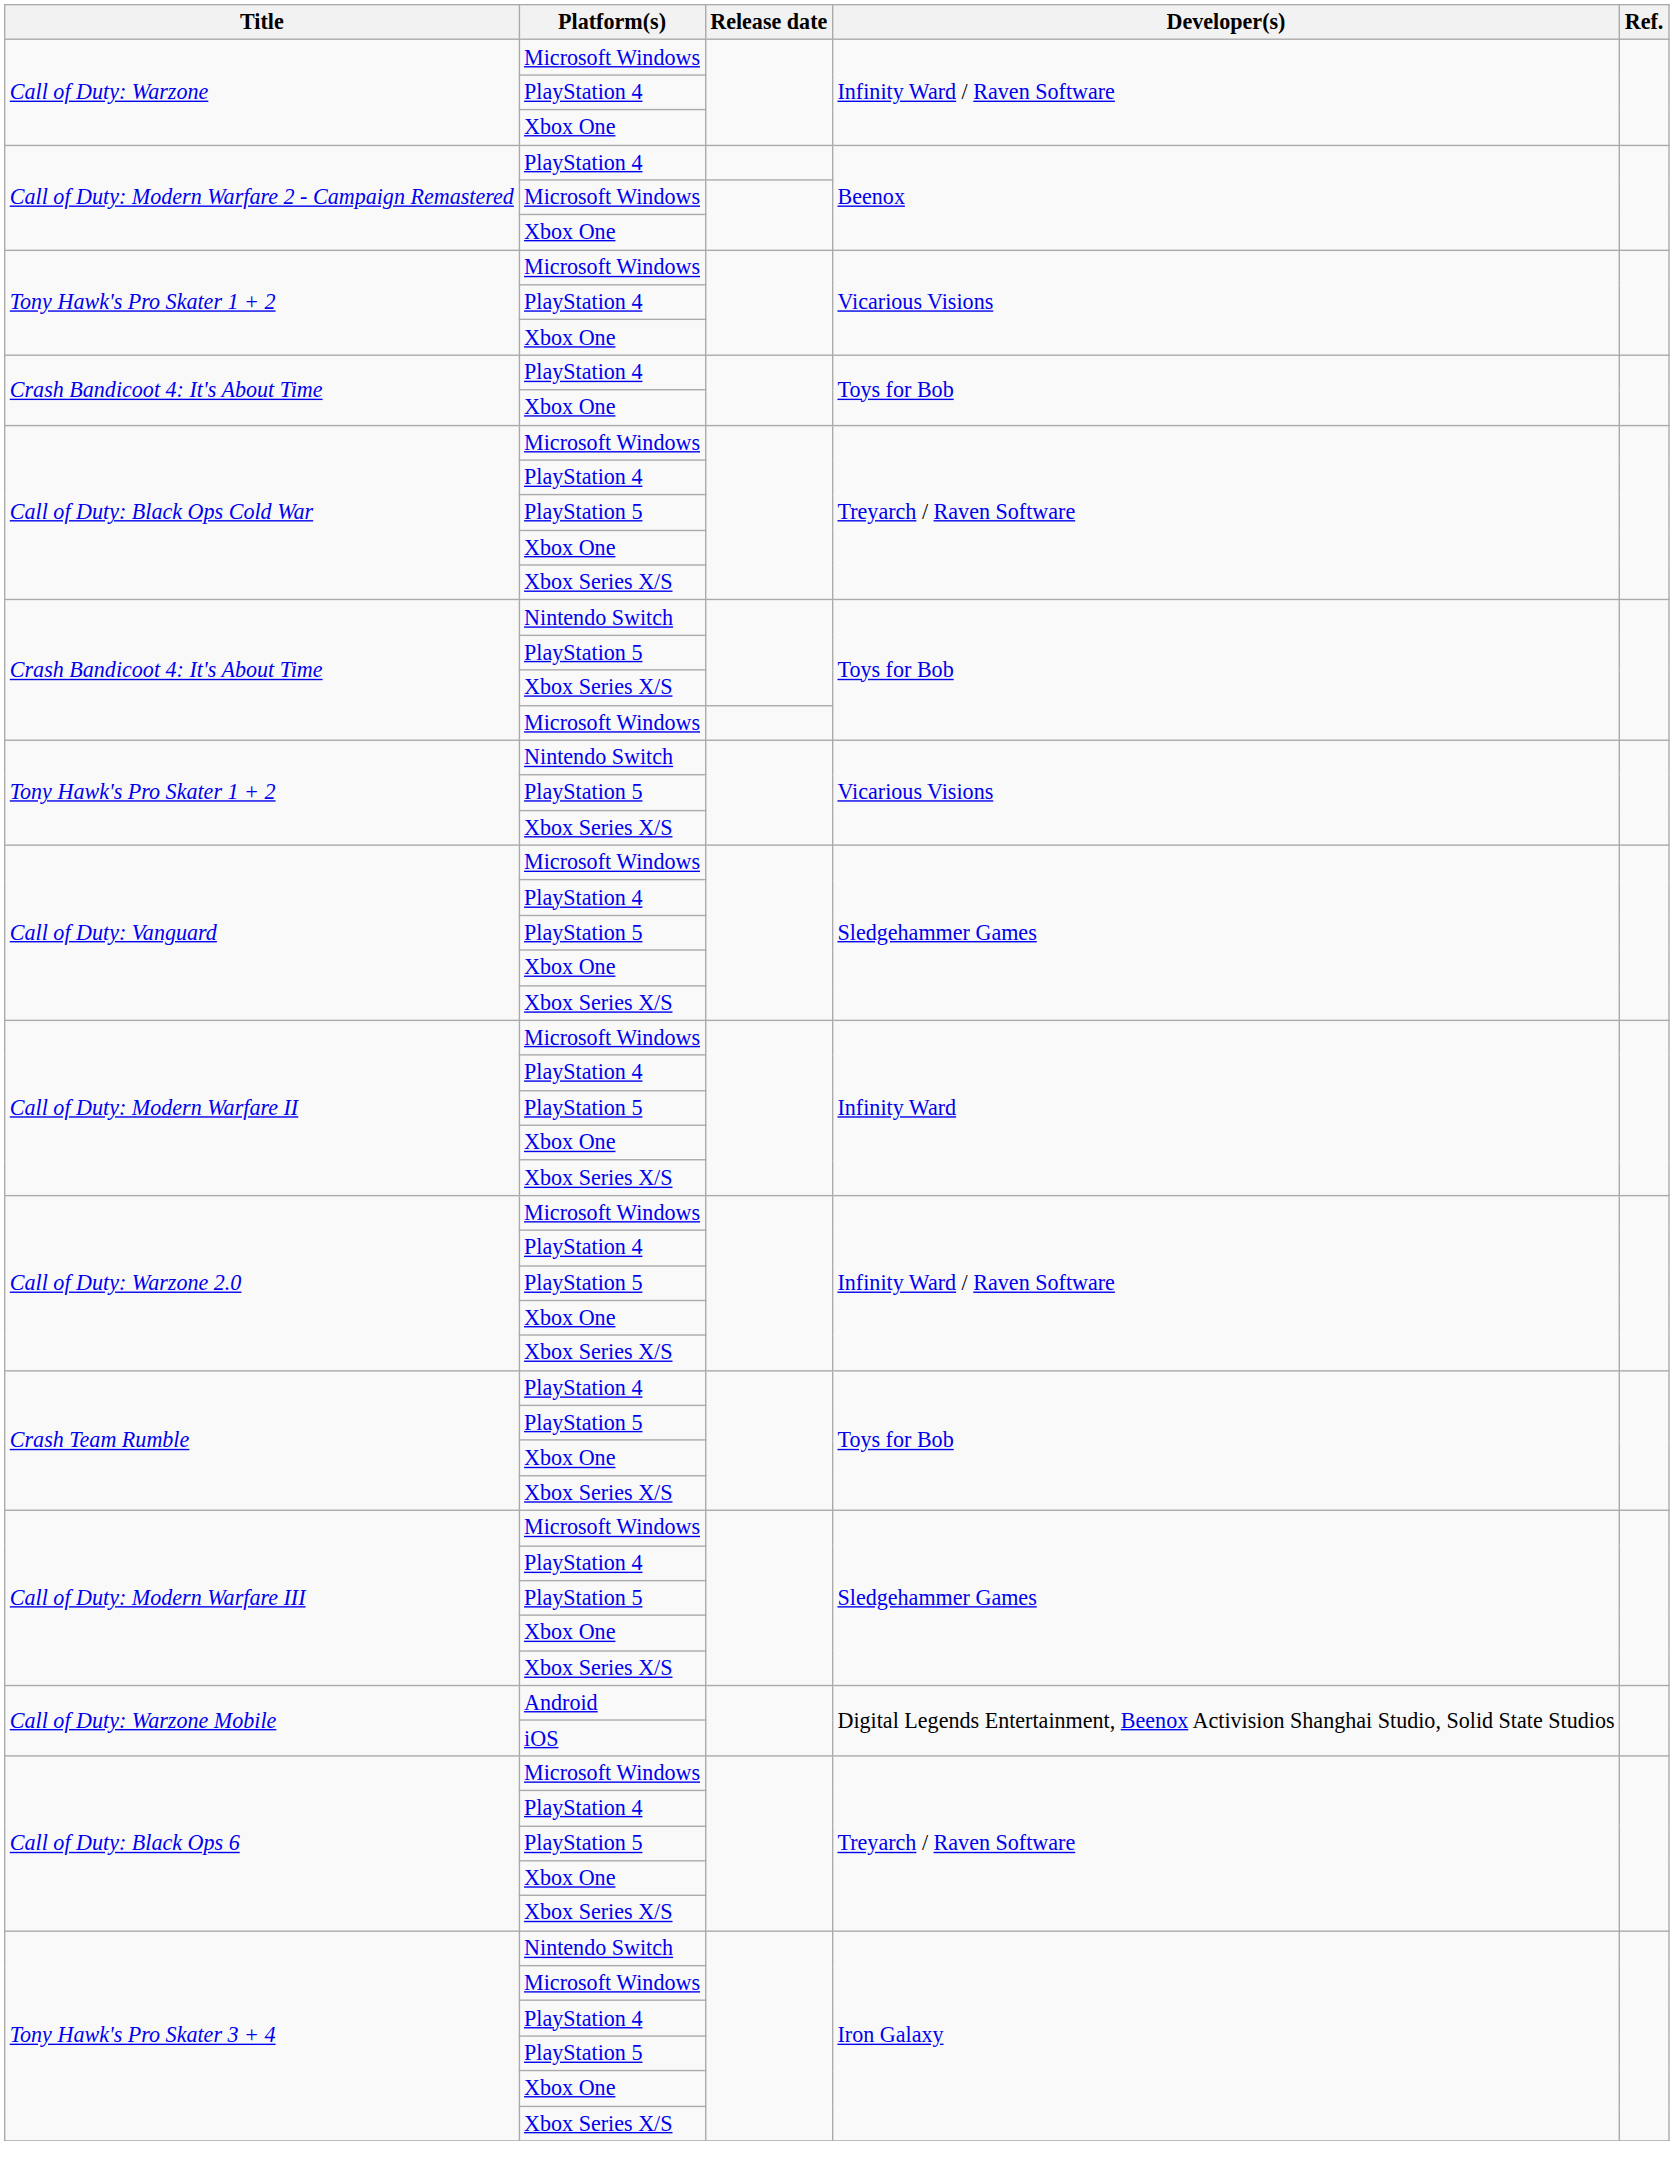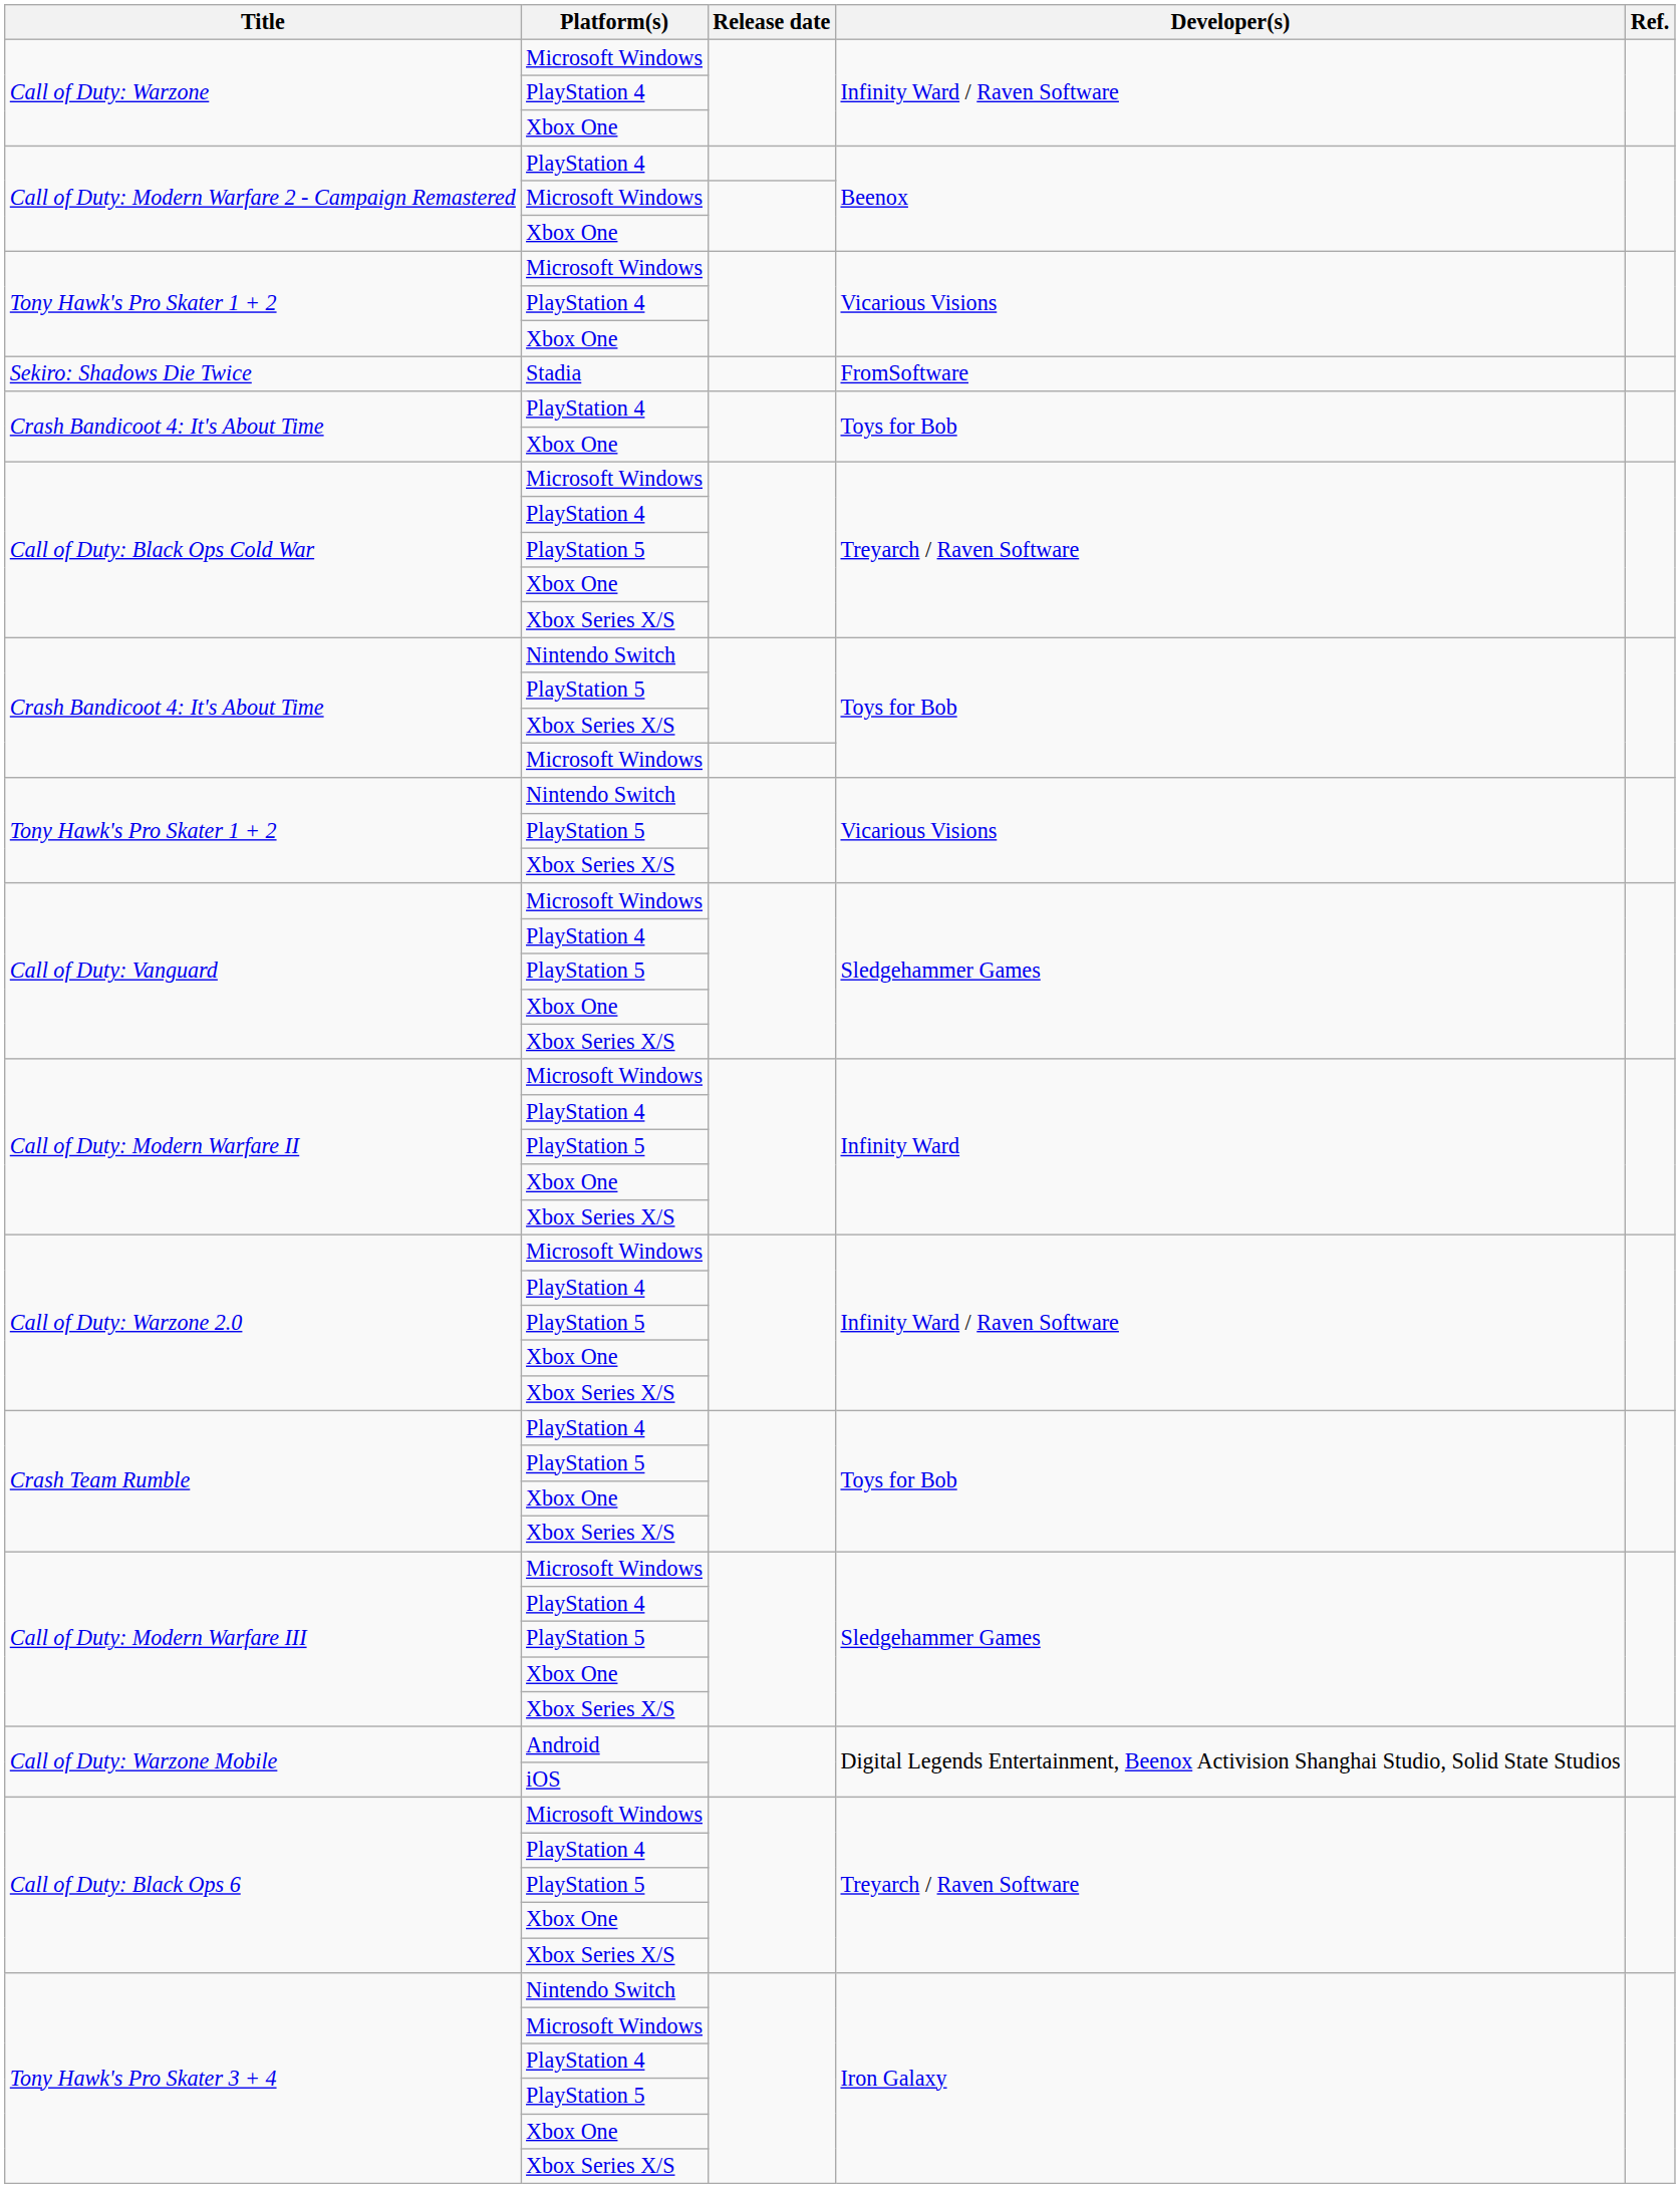 <table class="wikitable sortable">
 <tr>
 <th>Title</th>
 <th>Platform(s)</th>
 <th>Release date</th>
 <th>Developer(s)</th>
 <th>Ref.</th>
 </tr>
 <tr>
 <td rowspan="3"><em><a href='#'>Call of Duty: Warzone</a></em></td>
 <td><a href='#'>Microsoft Windows</a></td>
 <td rowspan="3"></td>
 <td rowspan="3"><a href='#'>Infinity Ward</a> / <a href='#'>Raven Software</a></td>
 <td rowspan="3"></td>
 </tr>
 <tr>
 <td><a href='#'>PlayStation 4</a></td>
 </tr>
 <tr>
 <td><a href='#'>Xbox One</a></td>
 </tr>
 <tr>
 <td rowspan="3"><em><a href='#'>Call of Duty: Modern Warfare 2 - Campaign Remastered</a></em></td>
 <td><a href='#'>PlayStation 4</a></td>
 <td></td>
 <td rowspan="3"><a href='#'>Beenox</a></td>
 <td rowspan="3"></td>
 </tr>
 <tr>
 <td><a href='#'>Microsoft Windows</a></td>
 <td rowspan="2"></td>
 </tr>
 <tr>
 <td><a href='#'>Xbox One</a></td>
 </tr>
 <tr>
 <td rowspan="3"><em><a href='#'>Tony Hawk's Pro Skater 1 + 2</a></em></td>
 <td><a href='#'>Microsoft Windows</a></td>
 <td rowspan="3"></td>
 <td rowspan="3"><a href='#'>Vicarious Visions</a></td>
 <td rowspan="3"></td>
 </tr>
 <tr>
 <td><a href='#'>PlayStation 4</a></td>
 </tr>
 <tr>
 <td><a href='#'>Xbox One</a></td>
+</tr>
+<tr>
+<td><em><a href='#'>Sekiro: Shadows Die Twice</a></em></td>
+<td><a href='#'>Stadia</a></td>
+<td></td>
+<td><a href='#'>FromSoftware</a></td>
+<td></td>
 </tr>
 <tr>
 <td rowspan="2"><em><a href='#'>Crash Bandicoot 4: It's About Time</a></em></td>
 <td><a href='#'>PlayStation 4</a></td>
 <td rowspan="2"></td>
 <td rowspan="2"><a href='#'>Toys for Bob</a></td>
 <td rowspan="2"></td>
 </tr>
 <tr>
 <td><a href='#'>Xbox One</a></td>
 </tr>
 <tr>
 <td rowspan="5"><em><a href='#'>Call of Duty: Black Ops Cold War</a></em></td>
 <td><a href='#'>Microsoft Windows</a></td>
 <td rowspan="5"></td>
 <td rowspan="5"><a href='#'>Treyarch</a> / <a href='#'>Raven Software</a></td>
 <td rowspan="5"></td>
 </tr>
 <tr>
 <td><a href='#'>PlayStation 4</a></td>
 </tr>
 <tr>
 <td><a href='#'>PlayStation 5</a></td>
 </tr>
 <tr>
 <td><a href='#'>Xbox One</a></td>
 </tr>
 <tr>
 <td><a href='#'>Xbox Series X/S</a></td>
 </tr>
 <tr>
 <td rowspan="4"><em><a href='#'>Crash Bandicoot 4: It's About Time</a></em></td>
 <td><a href='#'>Nintendo Switch</a></td>
 <td rowspan="3"></td>
 <td rowspan="4"><a href='#'>Toys for Bob</a></td>
 <td rowspan="4"></td>
 </tr>
 <tr>
 <td><a href='#'>PlayStation 5</a></td>
 </tr>
 <tr>
 <td><a href='#'>Xbox Series X/S</a></td>
 </tr>
 <tr>
 <td><a href='#'>Microsoft Windows</a></td>
 <td></td>
 </tr>
 <tr>
 <td rowspan="3"><em><a href='#'>Tony Hawk's Pro Skater 1 + 2</a></em></td>
 <td><a href='#'>Nintendo Switch</a></td>
 <td rowspan="3"></td>
 <td rowspan="3"><a href='#'>Vicarious Visions</a></td>
 <td rowspan="3"></td>
 </tr>
 <tr>
 <td><a href='#'>PlayStation 5</a></td>
 </tr>
 <tr>
 <td><a href='#'>Xbox Series X/S</a></td>
 </tr>
 <tr>
 <td rowspan="5"><em><a href='#'>Call of Duty: Vanguard</a></em></td>
 <td><a href='#'>Microsoft Windows</a></td>
 <td rowspan="5"></td>
 <td rowspan="5"><a href='#'>Sledgehammer Games</a></td>
 <td rowspan="5"></td>
 </tr>
 <tr>
 <td><a href='#'>PlayStation 4</a></td>
 </tr>
 <tr>
 <td><a href='#'>PlayStation 5</a></td>
 </tr>
 <tr>
 <td><a href='#'>Xbox One</a></td>
 </tr>
 <tr>
 <td><a href='#'>Xbox Series X/S</a></td>
 </tr>
 <tr>
 <td rowspan="5"><em><a href='#'>Call of Duty: Modern Warfare II</a></em></td>
 <td><a href='#'>Microsoft Windows</a></td>
 <td rowspan="5"></td>
 <td rowspan="5"><a href='#'>Infinity Ward</a></td>
 <td rowspan="5"></td>
 </tr>
 <tr>
 <td><a href='#'>PlayStation 4</a></td>
 </tr>
 <tr>
 <td><a href='#'>PlayStation 5</a></td>
 </tr>
 <tr>
 <td><a href='#'>Xbox One</a></td>
 </tr>
 <tr>
 <td><a href='#'>Xbox Series X/S</a></td>
 </tr>
 <tr>
 <td rowspan="5"><em><a href='#'>Call of Duty: Warzone 2.0</a></em></td>
 <td><a href='#'>Microsoft Windows</a></td>
 <td rowspan="5"></td>
 <td rowspan="5"><a href='#'>Infinity Ward</a> / <a href='#'>Raven Software</a></td>
 <td rowspan="5"></td>
 </tr>
 <tr>
 <td><a href='#'>PlayStation 4</a></td>
 </tr>
 <tr>
 <td><a href='#'>PlayStation 5</a></td>
 </tr>
 <tr>
 <td><a href='#'>Xbox One</a></td>
 </tr>
 <tr>
 <td><a href='#'>Xbox Series X/S</a></td>
 </tr>
 <tr>
 <td rowspan="4"><em><a href='#'>Crash Team Rumble</a></em></td>
 <td><a href='#'>PlayStation 4</a></td>
 <td rowspan="4"></td>
 <td rowspan="4"><a href='#'>Toys for Bob</a></td>
 <td rowspan="4"></td>
 </tr>
 <tr>
 <td><a href='#'>PlayStation 5</a></td>
 </tr>
 <tr>
 <td><a href='#'>Xbox One</a></td>
 </tr>
 <tr>
 <td><a href='#'>Xbox Series X/S</a></td>
 </tr>
 <tr>
 <td rowspan="5"><em><a href='#'>Call of Duty: Modern Warfare III</a></em></td>
 <td><a href='#'>Microsoft Windows</a></td>
 <td rowspan="5"></td>
 <td rowspan="5"><a href='#'>Sledgehammer Games</a></td>
 <td rowspan="5"></td>
 </tr>
 <tr>
 <td><a href='#'>PlayStation 4</a></td>
 </tr>
 <tr>
 <td><a href='#'>PlayStation 5</a></td>
 </tr>
 <tr>
 <td><a href='#'>Xbox One</a></td>
 </tr>
 <tr>
 <td><a href='#'>Xbox Series X/S</a></td>
 </tr>
 <tr>
 <td rowspan="2"><em><a href='#'>Call of Duty: Warzone Mobile</a></em></td>
 <td><a href='#'>Android</a></td>
 <td rowspan="2"></td>
 <td rowspan="2">Digital Legends Entertainment, <a href='#'>Beenox</a> Activision Shanghai Studio, Solid State Studios</td>
 <td rowspan="2"></td>
 </tr>
 <tr>
 <td><a href='#'>iOS</a></td>
 </tr>
 <tr>
 <td rowspan="5"><em><a href='#'>Call of Duty: Black Ops 6</a></em></td>
 <td><a href='#'>Microsoft Windows</a></td>
 <td rowspan="5"></td>
 <td rowspan="5"><a href='#'>Treyarch</a> / <a href='#'>Raven Software</a></td>
 <td rowspan="5"></td>
 </tr>
 <tr>
 <td><a href='#'>PlayStation 4</a></td>
 </tr>
 <tr>
 <td><a href='#'>PlayStation 5</a></td>
 </tr>
 <tr>
 <td><a href='#'>Xbox One</a></td>
 </tr>
 <tr>
 <td><a href='#'>Xbox Series X/S</a></td>
 </tr>
 <tr>
 <td rowspan="6"><em><a href='#'>Tony Hawk's Pro Skater 3 + 4</a></em></td>
 <td><a href='#'>Nintendo Switch</a></td>
 <td rowspan="6"></td>
 <td rowspan="6"><a href='#'>Iron Galaxy</a></td>
 <td rowspan="6"></td>
 </tr>
 <tr>
 <td><a href='#'>Microsoft Windows</a></td>
 </tr>
 <tr>
 <td><a href='#'>PlayStation 4</a></td>
 </tr>
 <tr>
 <td><a href='#'>PlayStation 5</a></td>
 </tr>
 <tr>
 <td><a href='#'>Xbox One</a></td>
 </tr>
 <tr>
 <td><a href='#'>Xbox Series X/S</a></td>
 </tr>
 </table>
